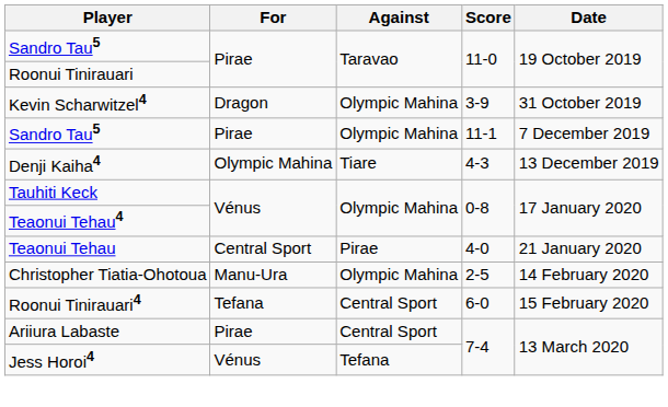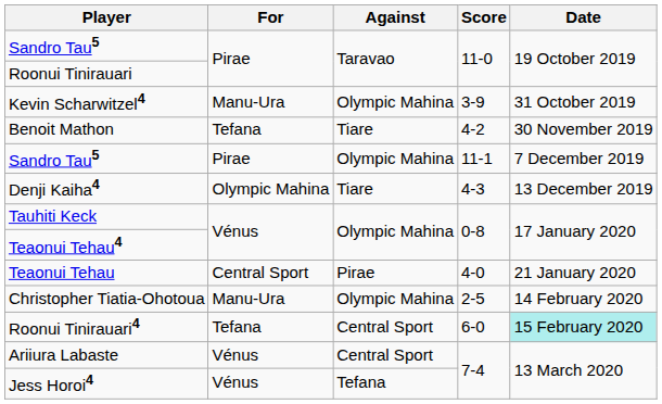 <table class="wikitable">
 <tr>
 <th>Player</th>
 <th>For</th>
 <th>Against</th>
 <th>Score</th>
 <th>Date</th>
 </tr>
 <tr>
 <td> <a href='#'>Sandro Tau</a><sup><strong>5</strong></sup></td>
 <td rowspan=2>Pirae</td>
 <td rowspan=2>Taravao</td>
 <td rowspan=2>11-0</td>
 <td rowspan=2>19 October 2019</td>
 </tr>
 <tr>
 <td> Roonui Tinirauari</td>
 </tr>
 <tr>
 <td> Kevin Scharwitzel<sup><strong>4</strong></sup></td>
-<td>Dragon</td>
+<td>Manu-Ura</td>
 <td>Olympic Mahina</td>
 <td>3-9</td>
 <td>31 October 2019</td>
+</tr>
+<tr>
+<td> Benoit Mathon</td>
+<td>Tefana</td>
+<td>Tiare</td>
+<td>4-2</td>
+<td>30 November 2019</td>
 </tr>
 <tr>
 <td> <a href='#'>Sandro Tau</a><sup><strong>5</strong></sup></td>
 <td>Pirae</td>
 <td>Olympic Mahina</td>
 <td>11-1</td>
 <td>7 December 2019</td>
 </tr>
 <tr>
 <td> Denji Kaiha<sup><strong>4</strong></sup></td>
 <td>Olympic Mahina</td>
 <td>Tiare</td>
 <td>4-3</td>
 <td>13 December 2019</td>
 </tr>
 <tr>
 <td> <a href='#'>Tauhiti Keck</a></td>
 <td rowspan=2>Vénus</td>
 <td rowspan=2>Olympic Mahina</td>
 <td rowspan=2>0-8</td>
 <td rowspan=2>17 January 2020</td>
 </tr>
 <tr>
 <td> <a href='#'>Teaonui Tehau</a><sup><strong>4</strong></sup></td>
 </tr>
 <tr>
 <td> <a href='#'>Teaonui Tehau</a></td>
 <td>Central Sport</td>
 <td>Pirae</td>
 <td>4-0</td>
 <td>21 January 2020</td>
 </tr>
 <tr>
 <td> Christopher Tiatia-Ohotoua</td>
 <td>Manu-Ura</td>
 <td>Olympic Mahina</td>
 <td>2-5</td>
 <td>14 February 2020</td>
 </tr>
 <tr>
 <td> Roonui Tinirauari<sup><strong>4</strong></sup></td>
 <td>Tefana</td>
 <td>Central Sport</td>
 <td>6-0</td>
-<td>15 February 2020</td>
+<td style="background: paleturquoise;">15 February 2020</td>
 </tr>
 <tr>
 <td> Ariiura Labaste</td>
-<td>Pirae</td>
+<td>Vénus</td>
 <td>Central Sport</td>
 <td rowspan=2>7-4</td>
 <td rowspan=2>13 March 2020</td>
 </tr>
 <tr>
 <td> Jess Horoi<sup><strong>4</strong></sup></td>
 <td>Vénus</td>
 <td>Tefana</td>
 </tr>
 </table>
